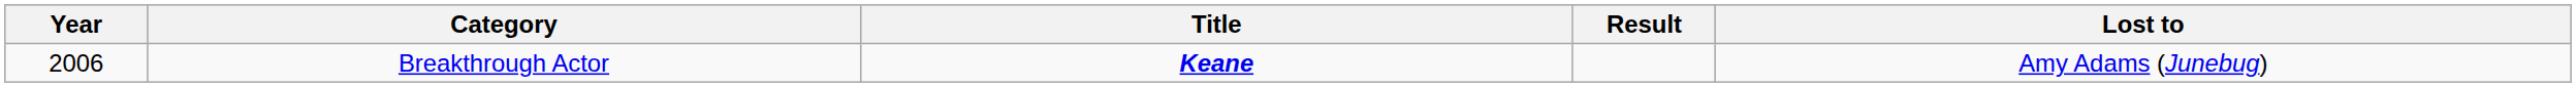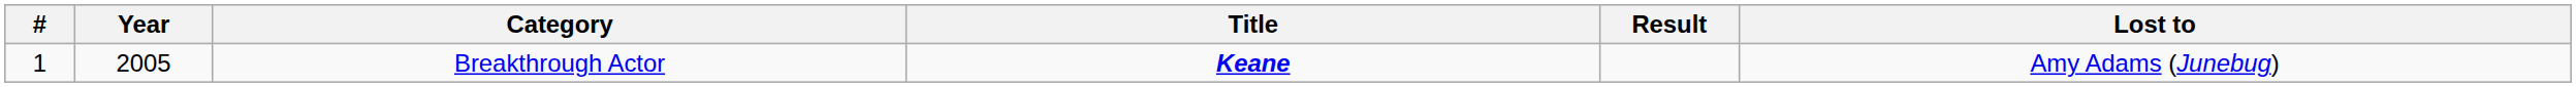 <table class="wikitable" width="100%" cellpadding="5" style="font-size: 95%">
 <tr>
+<th width="2.5%">#</th>
 <th width="5%">Year</th>
 <th width="25%">Category</th>
 <th width="25%">Title</th>
 <th width="5%">Result</th>
 <th width="30%">Lost to</th>
 </tr>
 <tr>
-<td style="text-align:center;">2006</td>
+<td style="text-align:center;">1</td>
+<td style="text-align:center;">2005</td>
 <td style="text-align: center;"><a href='#'>Breakthrough Actor</a></td>
 <td style="text-align: center;"><strong><em><a href='#'>Keane</a></em></strong></td>
 <td></td>
 <td style="text-align: center;"><a href='#'>Amy Adams</a> (<em><a href='#'>Junebug</a></em>)</td>
 </tr>
 </table>
